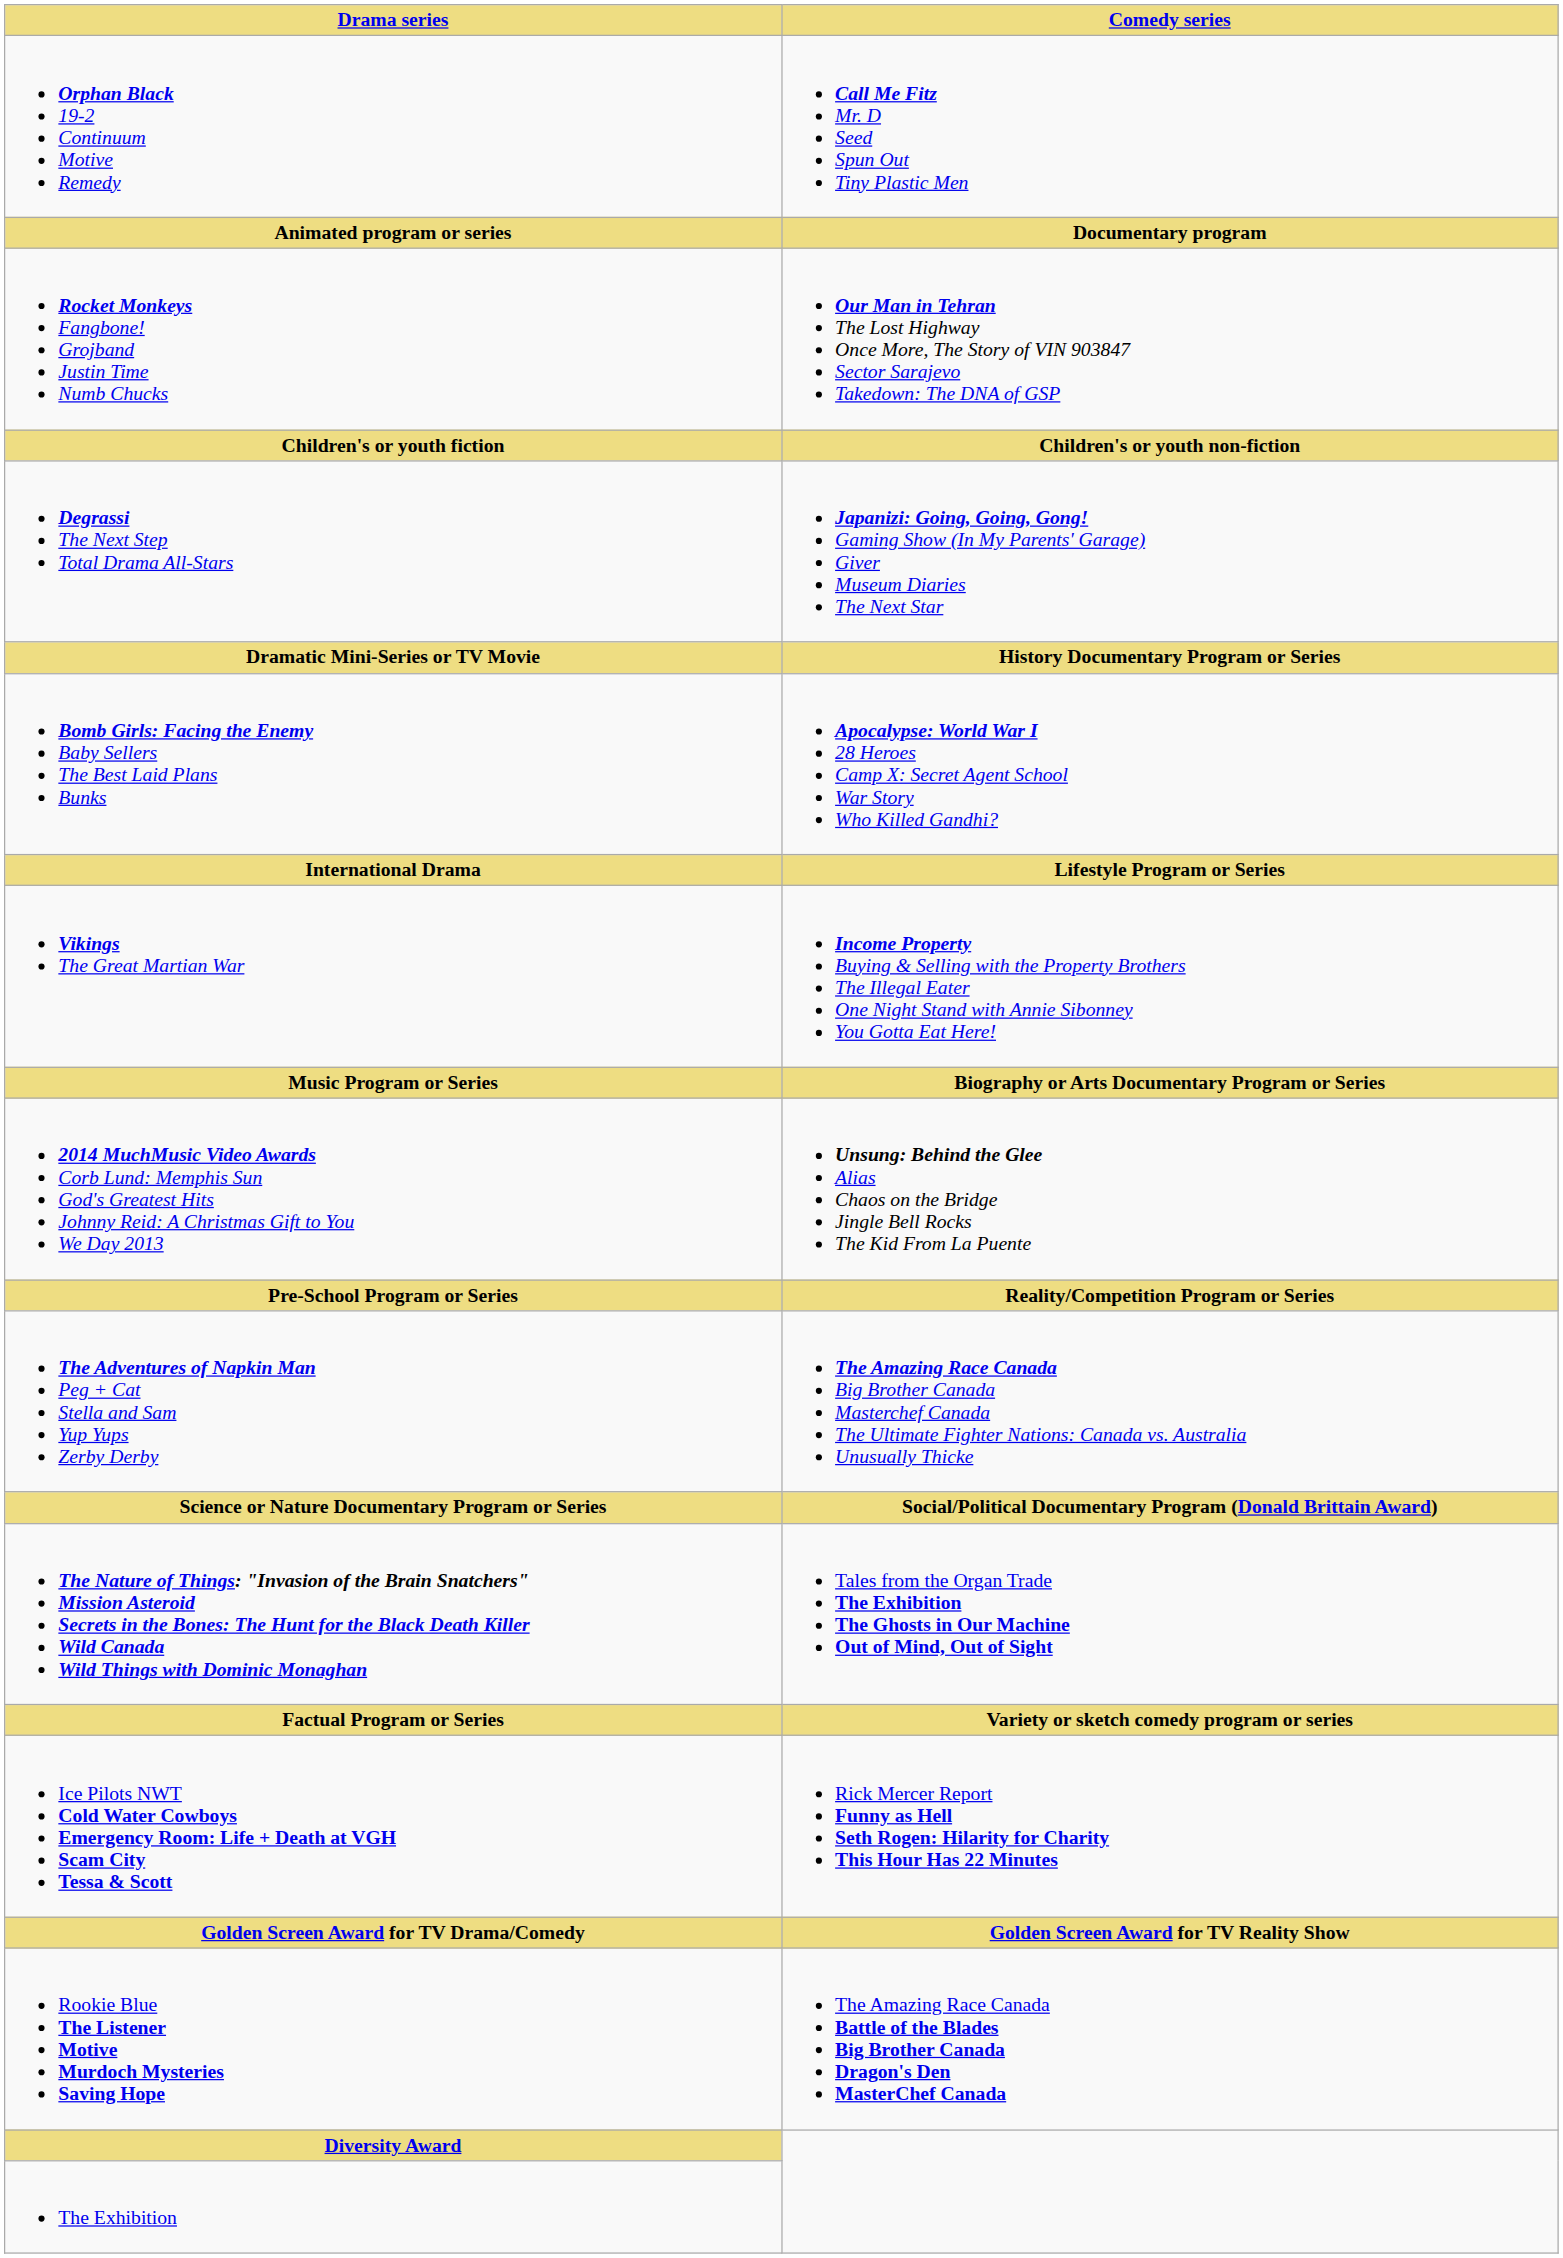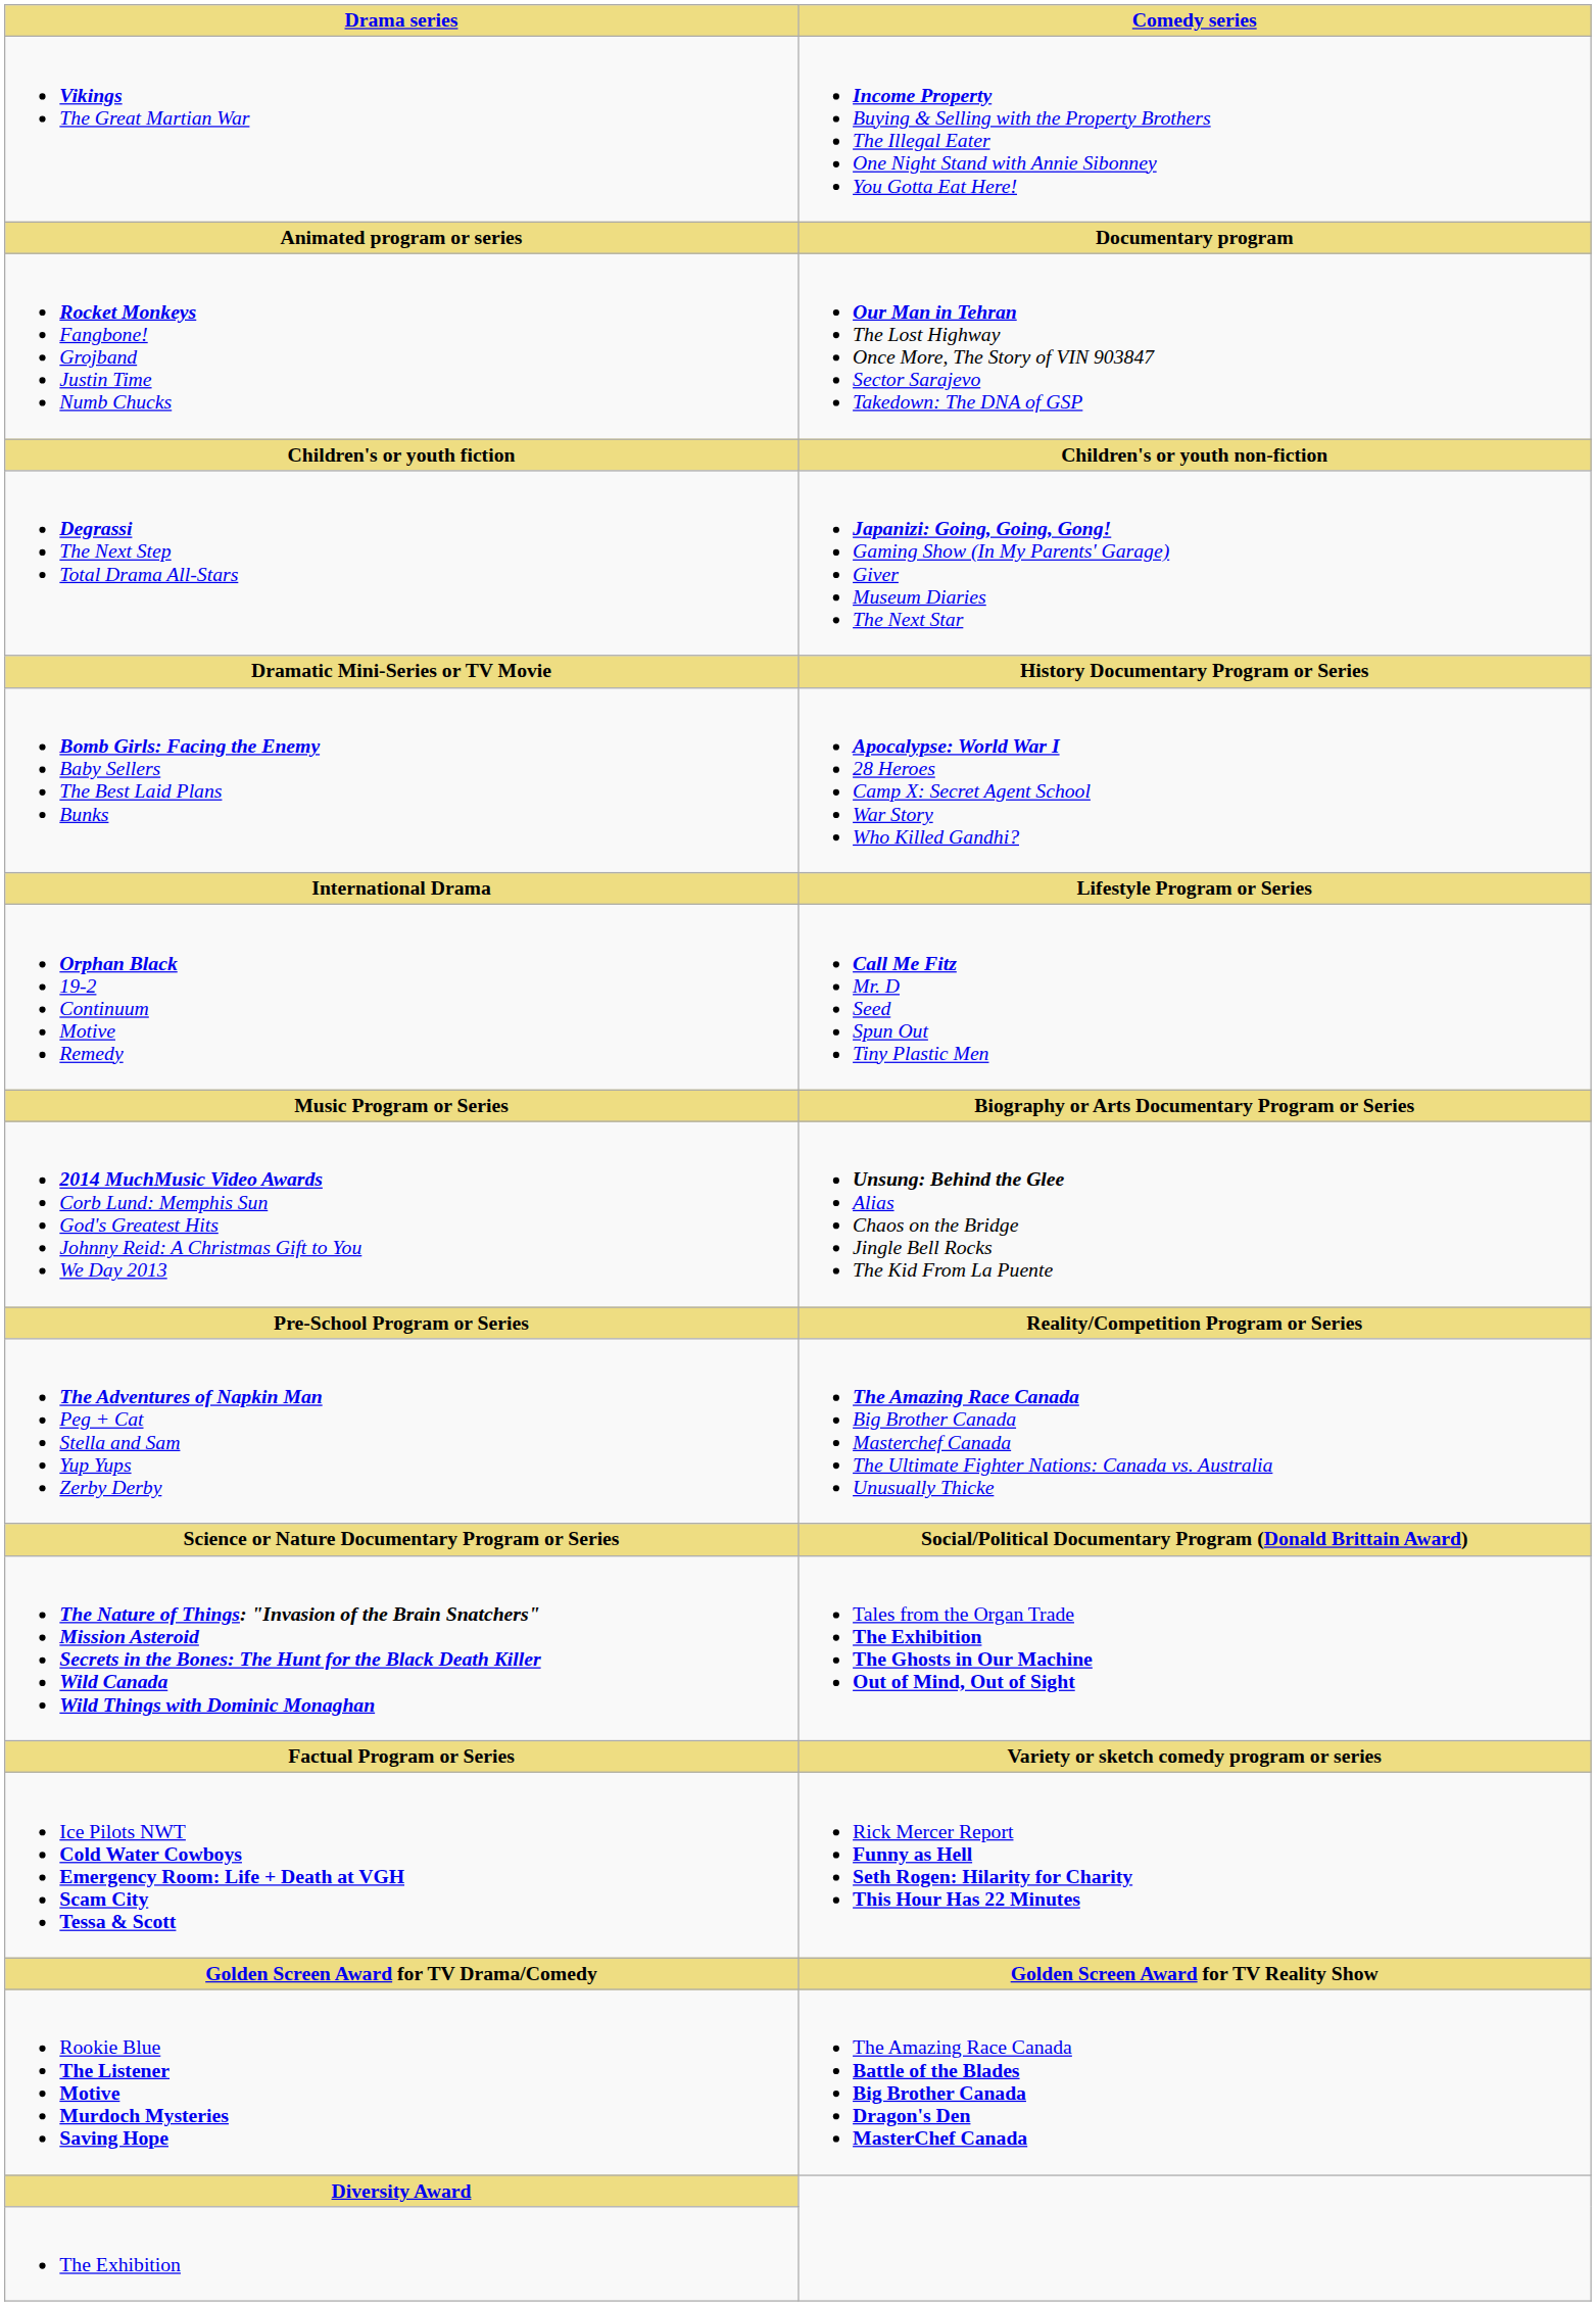 <table class="wikitable" style="width:100%;">
 <tr>
 <th style="background:#EEDD82; width:50%"><a href='#'>Drama series</a></th>
 <th style="background:#EEDD82; width:50%"><a href='#'>Comedy series</a></th>
 </tr>
 <tr>
-<td valign="top"><br><ul><li> <strong><em><a href='#'>Orphan Black</a></em></strong></li><li><em><a href='#'>19-2</a></em></li><li><em><a href='#'>Continuum</a></em></li><li><em><a href='#'>Motive</a></em></li><li><em><a href='#'>Remedy</a></em></li></ul></td>
-<td valign="top"><br><ul><li> <strong><em><a href='#'>Call Me Fitz</a></em></strong></li><li><em><a href='#'>Mr. D</a></em></li><li><em><a href='#'>Seed</a></em></li><li><em><a href='#'>Spun Out</a></em></li><li><em><a href='#'>Tiny Plastic Men</a></em></li></ul></td>
+<td valign="top"><br><ul><li> <strong><em><a href='#'>Vikings</a></em></strong></li><li><em><a href='#'>The Great Martian War</a></em></li></ul></td>
+<td valign="top"><br><ul><li> <strong><em><a href='#'>Income Property</a></em></strong></li><li><em><a href='#'>Buying & Selling with the Property Brothers</a></em></li><li><em><a href='#'>The Illegal Eater</a></em></li><li><em><a href='#'>One Night Stand with Annie Sibonney</a></em></li><li><em><a href='#'>You Gotta Eat Here!</a></em></li></ul></td>
 </tr>
 <tr>
 <th style="background:#EEDD82; width:50%">Animated program or series</th>
 <th style="background:#EEDD82; width:50%">Documentary program</th>
 </tr>
 <tr>
 <td valign="top"><br><ul><li> <strong><em><a href='#'>Rocket Monkeys</a></em></strong></li><li><em><a href='#'>Fangbone!</a></em></li><li><em><a href='#'>Grojband</a></em></li><li><em><a href='#'>Justin Time</a></em></li><li><em><a href='#'>Numb Chucks</a></em></li></ul></td>
 <td valign="top"><br><ul><li> <strong><em><a href='#'>Our Man in Tehran</a></em></strong></li><li><em>The Lost Highway</em></li><li><em>Once More, The Story of VIN 903847</em></li><li><em><a href='#'>Sector Sarajevo</a></em></li><li><em><a href='#'>Takedown: The DNA of GSP</a></em></li></ul></td>
 </tr>
 <tr>
 <th style="background:#EEDD82; width:50%">Children's or youth fiction</th>
 <th style="background:#EEDD82; width:50%">Children's or youth non-fiction</th>
 </tr>
 <tr>
 <td valign="top"><br><ul><li> <strong><em><a href='#'>Degrassi</a></em></strong></li><li><em><a href='#'>The Next Step</a></em></li><li><em><a href='#'>Total Drama All-Stars</a></em></li></ul></td>
 <td valign="top"><br><ul><li> <strong><em><a href='#'>Japanizi: Going, Going, Gong!</a></em></strong></li><li><em><a href='#'>Gaming Show (In My Parents' Garage)</a></em></li><li><em><a href='#'>Giver</a></em></li><li><em><a href='#'>Museum Diaries</a></em></li><li><em><a href='#'>The Next Star</a></em></li></ul></td>
 </tr>
 <tr>
 <th style="background:#EEDD82; width:50%">Dramatic Mini-Series or TV Movie</th>
 <th style="background:#EEDD82; width:50%">History Documentary Program or Series</th>
 </tr>
 <tr>
 <td valign="top"><br><ul><li> <strong><em><a href='#'>Bomb Girls: Facing the Enemy</a></em></strong></li><li><em><a href='#'>Baby Sellers</a></em></li><li><em><a href='#'>The Best Laid Plans</a></em></li><li><em><a href='#'>Bunks</a></em></li></ul></td>
 <td valign="top"><br><ul><li> <strong><em><a href='#'>Apocalypse: World War I</a></em></strong></li><li><em><a href='#'>28 Heroes</a></em></li><li><em><a href='#'>Camp X: Secret Agent School</a></em></li><li><em><a href='#'>War Story</a></em></li><li><em><a href='#'>Who Killed Gandhi?</a></em></li></ul></td>
 </tr>
 <tr>
 <th style="background:#EEDD82; width:50%">International Drama</th>
 <th style="background:#EEDD82; width:50%">Lifestyle Program or Series</th>
 </tr>
 <tr>
-<td valign="top"><br><ul><li> <strong><em><a href='#'>Vikings</a></em></strong></li><li><em><a href='#'>The Great Martian War</a></em></li></ul></td>
-<td valign="top"><br><ul><li> <strong><em><a href='#'>Income Property</a></em></strong></li><li><em><a href='#'>Buying & Selling with the Property Brothers</a></em></li><li><em><a href='#'>The Illegal Eater</a></em></li><li><em><a href='#'>One Night Stand with Annie Sibonney</a></em></li><li><em><a href='#'>You Gotta Eat Here!</a></em></li></ul></td>
+<td valign="top"><br><ul><li> <strong><em><a href='#'>Orphan Black</a></em></strong></li><li><em><a href='#'>19-2</a></em></li><li><em><a href='#'>Continuum</a></em></li><li><em><a href='#'>Motive</a></em></li><li><em><a href='#'>Remedy</a></em></li></ul></td>
+<td valign="top"><br><ul><li> <strong><em><a href='#'>Call Me Fitz</a></em></strong></li><li><em><a href='#'>Mr. D</a></em></li><li><em><a href='#'>Seed</a></em></li><li><em><a href='#'>Spun Out</a></em></li><li><em><a href='#'>Tiny Plastic Men</a></em></li></ul></td>
 </tr>
 <tr>
 <th style="background:#EEDD82; width:50%">Music Program or Series</th>
 <th style="background:#EEDD82; width:50%">Biography or Arts Documentary Program or Series</th>
 </tr>
 <tr>
 <td valign="top"><br><ul><li> <strong><em><a href='#'>2014 MuchMusic Video Awards</a></em></strong></li><li><em><a href='#'>Corb Lund: Memphis Sun</a></em></li><li><em><a href='#'>God's Greatest Hits</a></em></li><li><em><a href='#'>Johnny Reid: A Christmas Gift to You</a></em></li><li><em><a href='#'>We Day 2013</a></em></li></ul></td>
 <td valign="top"><br><ul><li> <strong><em>Unsung: Behind the Glee</em></strong></li><li><em><a href='#'>Alias</a></em></li><li><em>Chaos on the Bridge</em></li><li><em>Jingle Bell Rocks</em></li><li><em>The Kid From La Puente</em></li></ul></td>
 </tr>
 <tr>
 <th style="background:#EEDD82; width:50%">Pre-School Program or Series</th>
 <th style="background:#EEDD82; width:50%">Reality/Competition Program or Series</th>
 </tr>
 <tr>
 <td valign="top"><br><ul><li> <strong><em><a href='#'>The Adventures of Napkin Man</a></em></strong></li><li><em><a href='#'>Peg + Cat</a></em></li><li><em><a href='#'>Stella and Sam</a></em></li><li><em><a href='#'>Yup Yups</a></em></li><li><em><a href='#'>Zerby Derby</a></em></li></ul></td>
 <td valign="top"><br><ul><li> <strong><em><a href='#'>The Amazing Race Canada</a></em></strong></li><li><em><a href='#'>Big Brother Canada</a></em></li><li><em><a href='#'>Masterchef Canada</a></em></li><li><em><a href='#'>The Ultimate Fighter Nations: Canada vs. Australia</a></em></li><li><em><a href='#'>Unusually Thicke</a></em></li></ul></td>
 </tr>
 <tr>
 <th style="background:#EEDD82; width:50%">Science or Nature Documentary Program or Series</th>
 <th style="background:#EEDD82; width:50%">Social/Political Documentary Program (<a href='#'>Donald Brittain Award</a>)</th>
 </tr>
 <tr>
 <td valign="top"><br><ul><li> <strong><em><a href='#'>The Nature of Things</a><em>: "Invasion of the Brain Snatchers"<strong></li><li></em><a href='#'>Mission Asteroid</a><em></li><li></em><a href='#'>Secrets in the Bones: The Hunt for the Black Death Killer</a><em></li><li></em><a href='#'>Wild Canada</a><em></li><li></em><a href='#'>Wild Things with Dominic Monaghan</a><em></li></ul></td>
 <td valign="top"><br><ul><li> </em></strong><a href='#'>Tales from the Organ Trade</a><strong><em></li><li></em><a href='#'>The Exhibition</a><em></li><li></em><a href='#'>The Ghosts in Our Machine</a><em></li><li></em><a href='#'>Out of Mind, Out of Sight</a><em></li></ul></td>
 </tr>
 <tr>
 <th style="background:#EEDD82; width:50%">Factual Program or Series</th>
 <th style="background:#EEDD82; width:50%">Variety or sketch comedy program or series</th>
 </tr>
 <tr>
 <td valign="top"><br><ul><li> </em></strong><a href='#'>Ice Pilots NWT</a><strong><em></li><li></em><a href='#'>Cold Water Cowboys</a><em></li><li></em><a href='#'>Emergency Room: Life + Death at VGH</a><em></li><li></em><a href='#'>Scam City</a><em></li><li></em><a href='#'>Tessa & Scott</a><em></li></ul></td>
 <td valign="top"><br><ul><li> </em></strong><a href='#'>Rick Mercer Report</a><strong><em></li><li></em><a href='#'>Funny as Hell</a><em></li><li></em><a href='#'>Seth Rogen: Hilarity for Charity</a><em></li><li></em><a href='#'>This Hour Has 22 Minutes</a><em></li></ul></td>
 </tr>
 <tr>
 <th style="background:#EEDD82; width:50%"><a href='#'>Golden Screen Award</a> for TV Drama/Comedy</th>
 <th style="background:#EEDD82; width:50%"><a href='#'>Golden Screen Award</a> for TV Reality Show</th>
 </tr>
 <tr>
 <td valign="top"><br><ul><li> </em></strong><a href='#'>Rookie Blue</a><strong><em></li><li></em><a href='#'>The Listener</a><em></li><li></em><a href='#'>Motive</a><em></li><li></em><a href='#'>Murdoch Mysteries</a><em></li><li></em><a href='#'>Saving Hope</a><em></li></ul></td>
 <td valign="top"><br><ul><li> </em></strong><a href='#'>The Amazing Race Canada</a><strong><em></li><li></em><a href='#'>Battle of the Blades</a><em></li><li></em><a href='#'>Big Brother Canada</a><em></li><li></em><a href='#'>Dragon's Den</a><em></li><li></em><a href='#'>MasterChef Canada</a><em></li></ul></td>
 </tr>
 <tr>
 <th style="background:#EEDD82; width:50%"><a href='#'>Diversity Award</a></th>
 </tr>
 <tr>
 <td valign="top"><br><ul><li> </em></strong><a href='#'>The Exhibition</a><strong><em></li></ul></td>
 </tr>
 </table>
